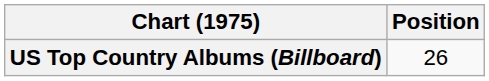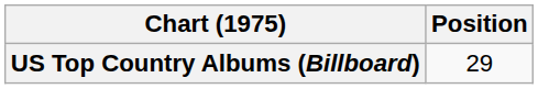 <table class="wikitable plainrowheaders" style="text-align:center">
 <tr>
 <th scope="col">Chart (1975)</th>
 <th scope="col">Position</th>
 </tr>
 <tr>
 <th scope="row">US Top Country Albums (<em>Billboard</em>)</th>
-<td>26</td>
+<td>29</td>
 </tr>
 </table>
